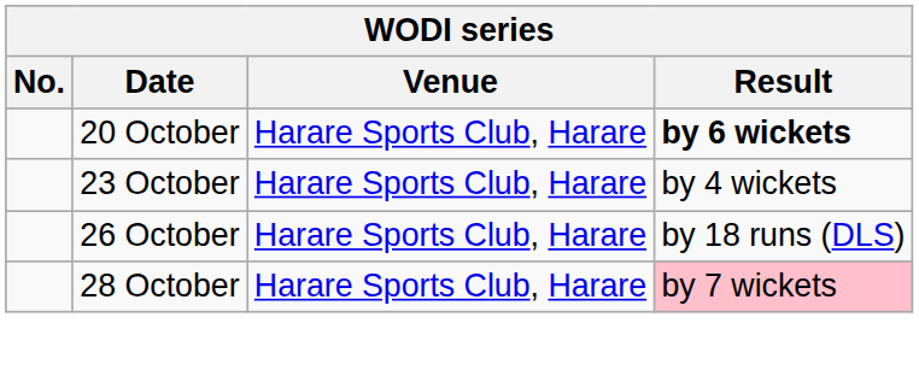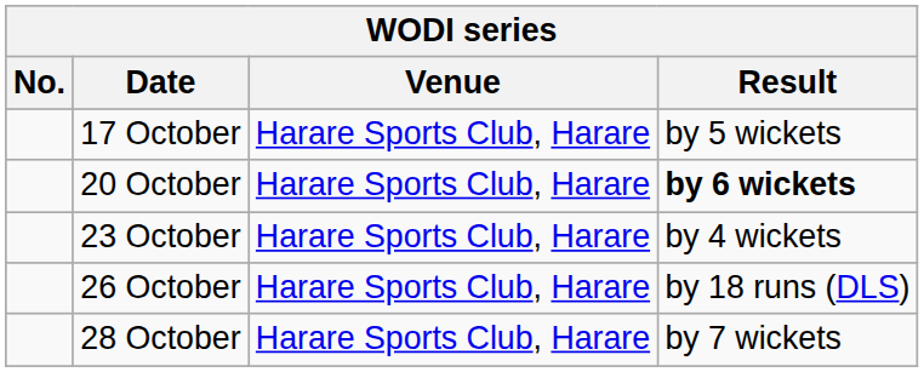 <table class="wikitable">
 <tr>
 <th colspan="4">WODI series</th>
 </tr>
 <tr>
 <th>No.</th>
 <th>Date</th>
 <th>Venue</th>
 <th>Result</th>
+</tr>
+<tr>
+<td></td>
+<td>17 October</td>
+<td><a href='#'>Harare Sports Club</a>, <a href='#'>Harare</a></td>
+<td> by 5 wickets</td>
 </tr>
 <tr>
 <td></td>
 <td>20 October</td>
 <td><a href='#'>Harare Sports Club</a>, <a href='#'>Harare</a></td>
 <td><strong> by 6 wickets</strong></td>
 </tr>
 <tr>
 <td></td>
 <td>23 October</td>
 <td><a href='#'>Harare Sports Club</a>, <a href='#'>Harare</a></td>
 <td> by 4 wickets</td>
 </tr>
 <tr>
 <td></td>
 <td>26 October</td>
 <td><a href='#'>Harare Sports Club</a>, <a href='#'>Harare</a></td>
 <td> by 18 runs (<a href='#'>DLS</a>)</td>
 </tr>
 <tr>
 <td></td>
 <td>28 October</td>
 <td><a href='#'>Harare Sports Club</a>, <a href='#'>Harare</a></td>
-<td style="background: pink;"> by 7 wickets</td>
+<td> by 7 wickets</td>
 </tr>
 </table>
